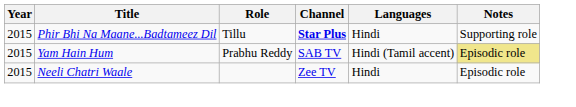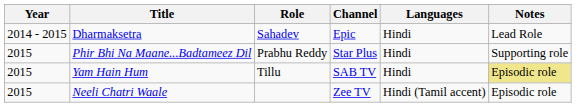 <table class="wikitable sortable">
 <tr>
 <th>Year</th>
 <th>Title</th>
 <th>Role</th>
 <th>Channel</th>
 <th>Languages</th>
 <th>Notes</th>
 </tr>
 <tr>
+<td>2014 - 2015</td>
+<td><a href='#'>Dharmaksetra</a></td>
+<td><a href='#'>Sahadev</a></td>
+<td><a href='#'>Epic</a></td>
+<td>Hindi</td>
+<td>Lead Role</td>
+</tr>
+<tr>
 <td>2015</td>
 <td><em><a href='#'>Phir Bhi Na Maane...Badtameez Dil</a></em></td>
-<td>Tillu</td>
-<td><strong><a href='#'>Star Plus</a></strong></td>
+<td>Prabhu Reddy</td>
+<td><a href='#'>Star Plus</a></td>
 <td>Hindi</td>
 <td>Supporting role</td>
 </tr>
 <tr>
 <td>2015</td>
 <td><em><a href='#'>Yam Hain Hum</a></em></td>
-<td>Prabhu Reddy</td>
+<td>Tillu</td>
 <td><a href='#'>SAB TV</a></td>
-<td>Hindi (Tamil accent)</td>
+<td>Hindi</td>
 <td style="background: khaki;">Episodic role</td>
 </tr>
 <tr>
 <td>2015</td>
 <td><em><a href='#'>Neeli Chatri Waale</a></em></td>
 <td></td>
 <td><a href='#'>Zee TV</a></td>
-<td>Hindi</td>
+<td>Hindi (Tamil accent)</td>
 <td>Episodic role</td>
 </tr>
 </table>
